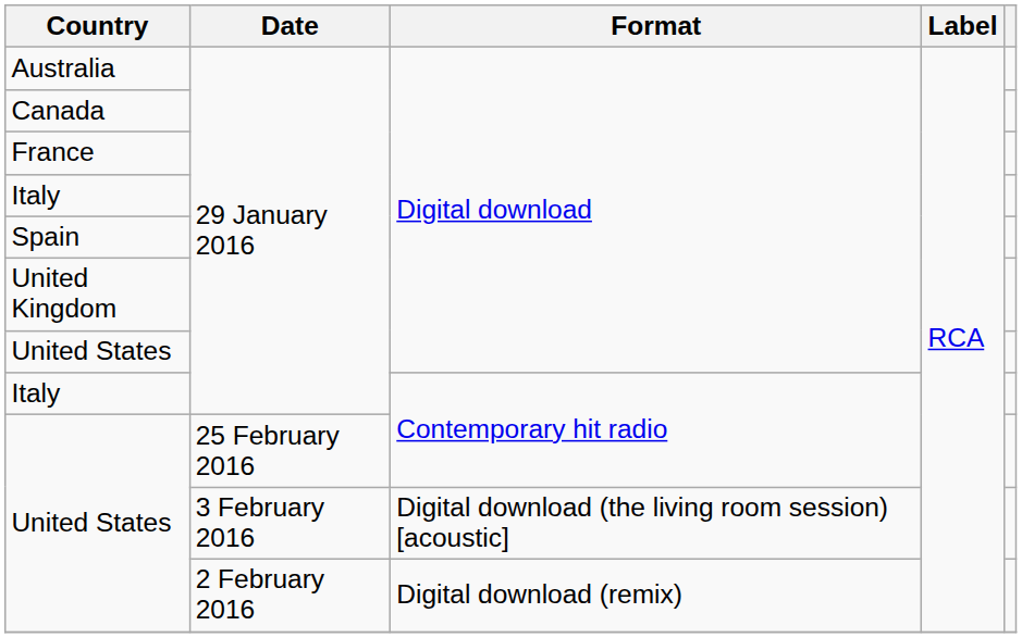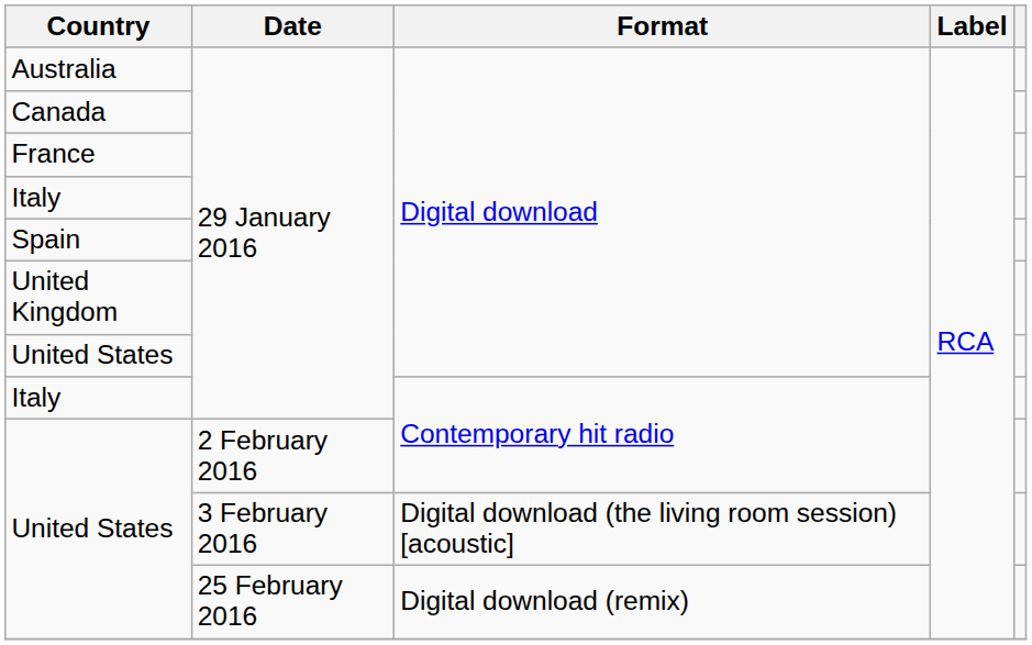 <table class="wikitable sortable plainrowheaders">
 <tr>
 <th>Country</th>
 <th>Date</th>
 <th>Format</th>
 <th>Label</th>
 <th></th>
 </tr>
 <tr>
 <td scope="row">Australia</td>
 <td rowspan="8">29 January 2016</td>
 <td rowspan="7"><a href='#'>Digital download</a></td>
 <td rowspan="11"><a href='#'>RCA</a></td>
 <td align="center"></td>
 </tr>
 <tr>
 <td scope="row">Canada</td>
 <td align="center"></td>
 </tr>
 <tr>
 <td scope="row">France</td>
 <td align="center"></td>
 </tr>
 <tr>
 <td scope="row">Italy</td>
 <td align="center"></td>
 </tr>
 <tr>
 <td scope="row">Spain</td>
 <td align="center"></td>
 </tr>
 <tr>
 <td scope="row">United Kingdom</td>
 <td align="center"></td>
 </tr>
 <tr>
 <td scope="row">United States</td>
 <td align="center"></td>
 </tr>
 <tr>
 <td scope="row">Italy</td>
 <td rowspan="2"><a href='#'>Contemporary hit radio</a></td>
 <td align="center"></td>
 </tr>
 <tr>
 <td scope="row"; rowspan=3>United States</td>
-<td>25 February 2016</td>
+<td>2 February 2016</td>
 <td align="center"></td>
 </tr>
 <tr>
 <td>3 February 2016</td>
 <td>Digital download (the living room session) [acoustic]</td>
 <td align="center"></td>
 </tr>
 <tr>
-<td>2 February 2016</td>
+<td>25 February 2016</td>
 <td>Digital download (remix)</td>
 <td align="center"></td>
 </tr>
 <tr>
 </tr>
 </table>
